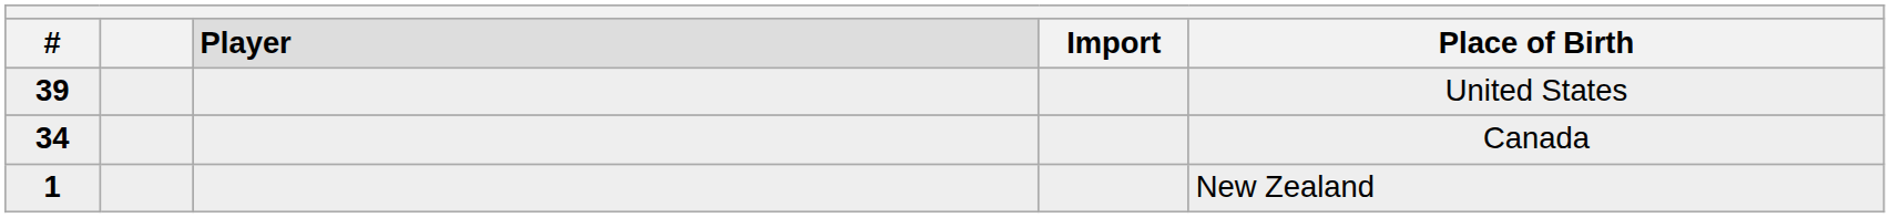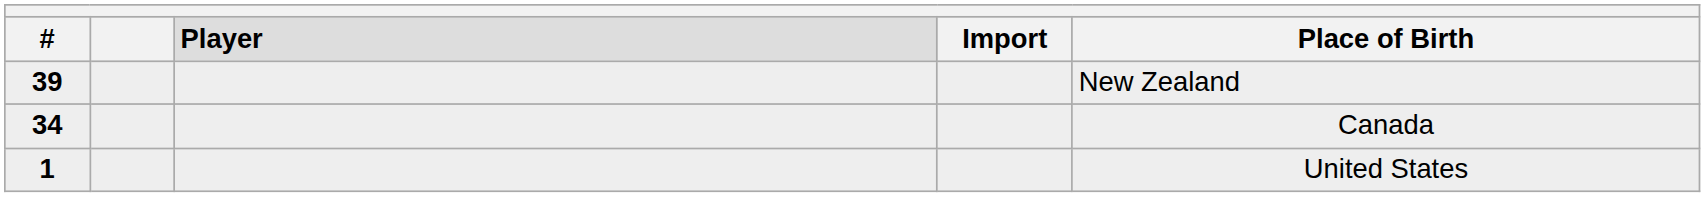 <table class="wikitable" width="50%">
 <tr>
 <th colspan="6"></th>
 </tr>
 <tr bgcolor="#dddddd">
 <th width="5%">#</th>
 <th width="5%"></th>
 <td align="left!!width=10%"><strong>Player</strong></td>
 <th width="8%">Import</th>
 <th width="37%">Place of Birth</th>
 </tr>
 <tr bgcolor="#eeeeee">
 <td align="center"><strong>39</strong></td>
 <td align="center"></td>
 <td align="center"></td>
 <td align="center"></td>
-<td align="center">United States</td>
+<td>New Zealand</td>
 </tr>
 <tr bgcolor="#eeeeee">
 <td align="center"><strong>34</strong></td>
 <td align="center"></td>
 <td></td>
 <td align="center"></td>
 <td align="center">Canada</td>
 </tr>
 <tr bgcolor="#eeeeee">
 <td align="center"><strong>1</strong></td>
 <td align="center"></td>
 <td></td>
 <td align="center"></td>
-<td>New Zealand</td>
+<td align="center">United States</td>
 </tr>
 </table>
